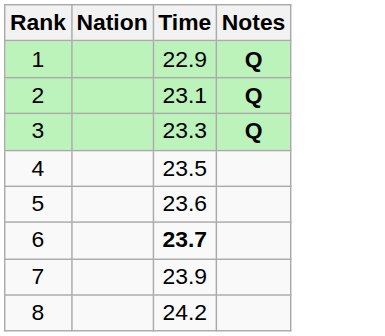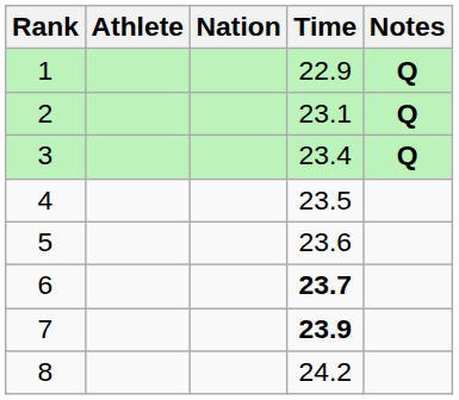 <table class="wikitable sortable" style="text-align:center">
 <tr>
 <th>Rank</th>
+<th>Athlete</th>
 <th>Nation</th>
 <th>Time</th>
 <th>Notes</th>
 </tr>
 <tr bgcolor=#bbf3bb>
 <td>1</td>
 <td align=left></td>
+<td align=left></td>
 <td>22.9</td>
 <td><strong>Q</strong></td>
 </tr>
 <tr bgcolor=#bbf3bb>
 <td>2</td>
+<td align=left></td>
 <td align=left></td>
 <td>23.1</td>
 <td><strong>Q</strong></td>
 </tr>
 <tr bgcolor=#bbf3bb>
 <td>3</td>
 <td align=left></td>
-<td>23.3</td>
+<td align=left></td>
+<td>23.4</td>
 <td><strong>Q</strong></td>
 </tr>
 <tr>
 <td>4</td>
+<td align=left></td>
 <td align=left></td>
 <td>23.5</td>
 <td></td>
 </tr>
 <tr>
 <td>5</td>
 <td align=left></td>
+<td align=left></td>
 <td>23.6</td>
 <td></td>
 </tr>
 <tr>
 <td>6</td>
+<td align=left></td>
 <td align=left></td>
 <td><strong>23.7</strong></td>
 <td></td>
 </tr>
 <tr>
 <td>7</td>
 <td align=left></td>
-<td>23.9</td>
+<td align=left></td>
+<td><strong>23.9</strong></td>
 <td></td>
 </tr>
 <tr>
 <td>8</td>
 <td align=left></td>
+<td align=left></td>
 <td>24.2</td>
 <td></td>
 </tr>
 </table>
